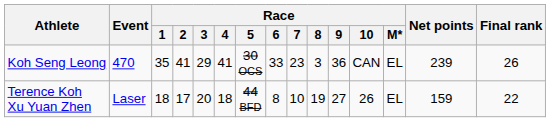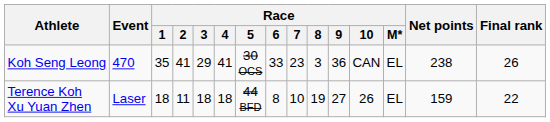 <table class="wikitable" style="font-size:90%">
 <tr>
 <th rowspan=2>Athlete</th>
 <th rowspan=2>Event</th>
 <th colspan=11>Race</th>
 <th rowspan=2>Net points</th>
 <th rowspan=2>Final rank</th>
 </tr>
 <tr style="font-size:95%">
 <th>1</th>
 <th>2</th>
 <th>3</th>
 <th>4</th>
 <th>5</th>
 <th>6</th>
 <th>7</th>
 <th>8</th>
 <th>9</th>
 <th>10</th>
 <th>M*</th>
 </tr>
 <tr align=center>
 <td align=left><a href='#'>Koh Seng Leong</a></td>
 <td align=left><a href='#'>470</a></td>
 <td>35</td>
 <td>41</td>
 <td>29</td>
 <td>41</td>
 <td><s>30<br><small>OCS</small></s></td>
 <td>33</td>
 <td>23</td>
 <td>3</td>
 <td>36</td>
 <td>CAN</td>
 <td>EL</td>
-<td>239</td>
+<td>238</td>
 <td>26</td>
 </tr>
 <tr align=center>
 <td align=left><a href='#'>Terence Koh</a><br><a href='#'>Xu Yuan Zhen</a></td>
 <td align=left><a href='#'>Laser</a></td>
 <td>18</td>
-<td>17</td>
-<td>20</td>
+<td>11</td>
+<td>18</td>
 <td>18</td>
 <td><s>44<br><small>BFD</small></s></td>
 <td>8</td>
 <td>10</td>
 <td>19</td>
 <td>27</td>
 <td>26</td>
 <td>EL</td>
 <td>159</td>
 <td>22</td>
 </tr>
 </table>
